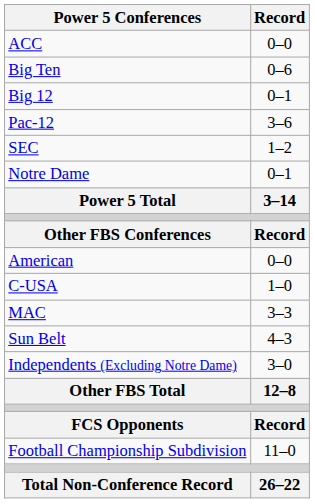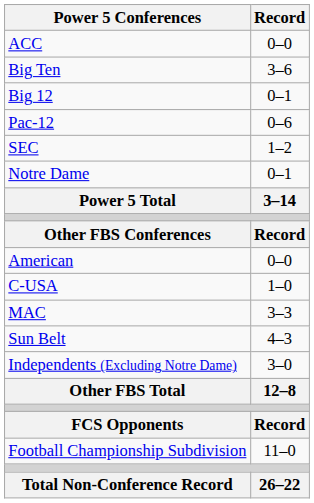 <table class="wikitable">
 <tr>
 <th>Power 5 Conferences</th>
 <th>Record</th>
 </tr>
 <tr>
 <td><a href='#'>ACC</a></td>
 <td align=center>0–0</td>
 </tr>
 <tr>
 <td><a href='#'>Big Ten</a></td>
-<td align=center>0–6</td>
+<td align=center>3–6</td>
 </tr>
 <tr>
 <td><a href='#'>Big 12</a></td>
 <td align=center>0–1</td>
 </tr>
 <tr>
 <td><a href='#'>Pac-12</a></td>
-<td align=center>3–6</td>
+<td align=center>0–6</td>
 </tr>
 <tr>
 <td><a href='#'>SEC</a></td>
 <td align=center>1–2</td>
 </tr>
 <tr>
 <td><a href='#'>Notre Dame</a></td>
 <td align=center>0–1</td>
 </tr>
 <tr>
 <th>Power 5 Total</th>
 <th>3–14</th>
 </tr>
 <tr>
 <th colSpan="2" style="background-color:lightgrey;"></th>
 </tr>
 <tr>
 <th>Other FBS Conferences</th>
 <th>Record</th>
 </tr>
 <tr>
 <td><a href='#'>American</a></td>
 <td align=center>0–0</td>
 </tr>
 <tr>
 <td><a href='#'>C-USA</a></td>
 <td align=center>1–0</td>
 </tr>
 <tr>
 <td><a href='#'>MAC</a></td>
 <td align=center>3–3</td>
 </tr>
 <tr>
 <td><a href='#'>Sun Belt</a></td>
 <td align=center>4–3</td>
 </tr>
 <tr>
 <td><a href='#'>Independents <small>(Excluding Notre Dame)</small></a></td>
 <td align=center>3–0</td>
 </tr>
 <tr>
 <th>Other FBS Total</th>
 <th>12–8</th>
 </tr>
 <tr>
 <th colSpan="2" style="background-color:lightgrey;"></th>
 </tr>
 <tr>
 <th>FCS Opponents</th>
 <th>Record</th>
 </tr>
 <tr>
 <td><a href='#'>Football Championship Subdivision</a></td>
 <td align=center>11–0</td>
 </tr>
 <tr>
 <th colSpan="2" style="background-color:lightgrey;"></th>
 </tr>
 <tr>
 <th>Total Non-Conference Record</th>
 <th>26–22</th>
 </tr>
 </table>
